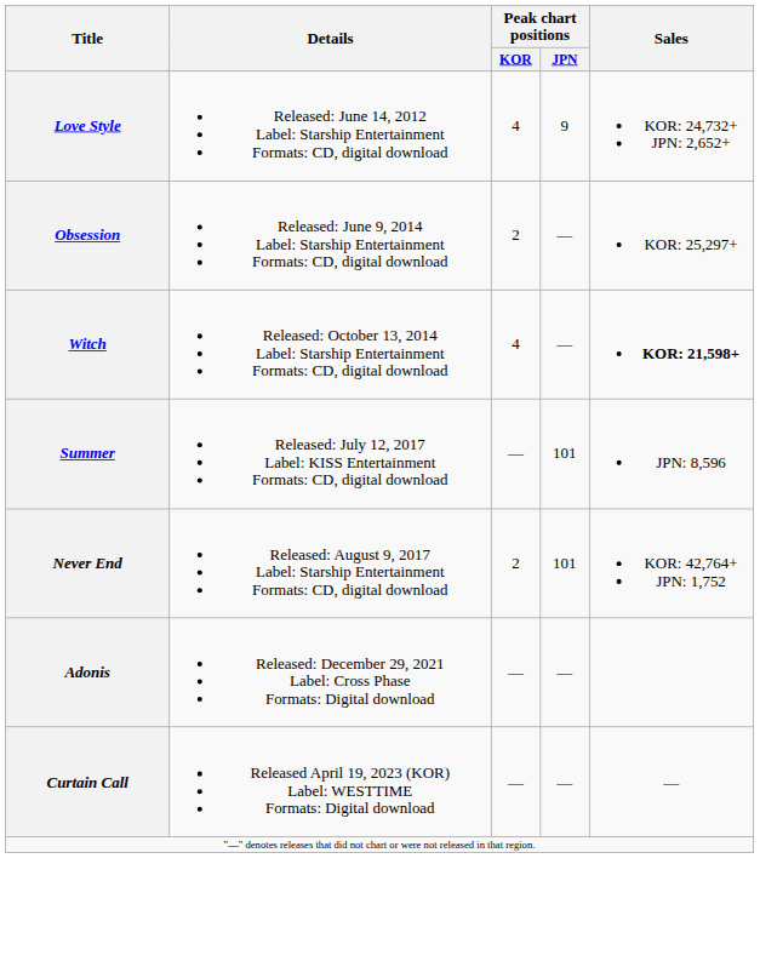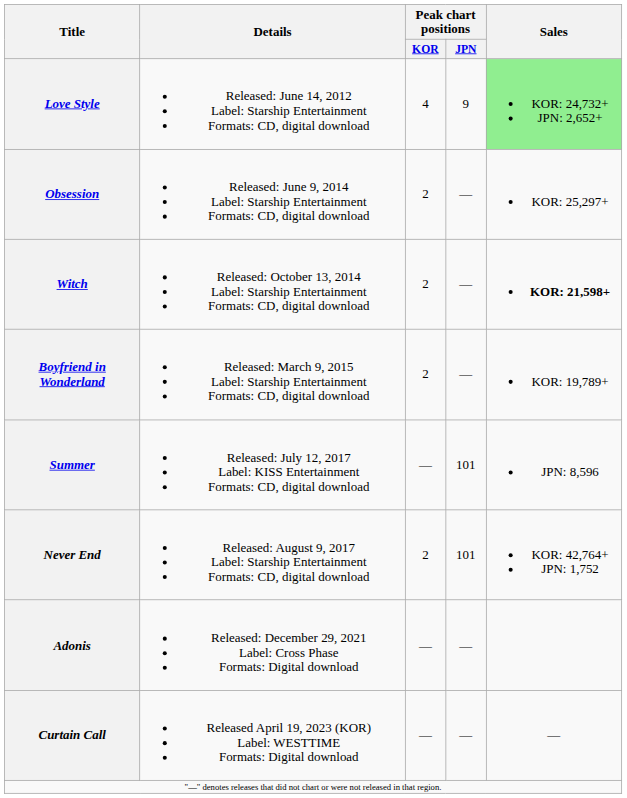 <table class="wikitable plainrowheaders" style="text-align:center;">
 <tr>
 <th scope="col" rowspan="2" style="width:10em;">Title</th>
 <th scope="col" rowspan="2" style="width:20em;">Details</th>
 <th scope="col" colspan="2">Peak chart positions</th>
 <th scope="col" rowspan="2" style="width:10em;">Sales</th>
 </tr>
 <tr>
 <th scope="col" style="width:3em;font-size:90%;"><a href='#'>KOR</a><br></th>
 <th scope="col" style="width:3em;font-size:90%;"><a href='#'>JPN</a><br></th>
 </tr>
 <tr>
 <th scope="row"><em><a href='#'>Love Style</a></em></th>
 <td><br><ul><li>Released: June 14, 2012 </li><li>Label: Starship Entertainment</li><li>Formats: CD, digital download</li></ul></td>
 <td>4</td>
 <td>9</td>
-<td><br><ul><li>KOR: 24,732+</li><li>JPN: 2,652+</li></ul></td>
+<td style="background: lightgreen;"><br><ul><li>KOR: 24,732+</li><li>JPN: 2,652+</li></ul></td>
 </tr>
 <tr>
 <th scope="row"><em><a href='#'>Obsession</a></em></th>
 <td><br><ul><li>Released: June 9, 2014 </li><li>Label: Starship Entertainment</li><li>Formats: CD, digital download</li></ul></td>
 <td>2</td>
 <td>—</td>
 <td><br><ul><li>KOR: 25,297+</li></ul></td>
 </tr>
 <tr>
 <th scope="row"><em><a href='#'>Witch</a></em></th>
 <td><br><ul><li>Released: October 13, 2014 </li><li>Label: Starship Entertainment</li><li>Formats: CD, digital download</li></ul></td>
-<td>4</td>
+<td>2</td>
 <td>—</td>
 <td><strong><br><ul><li>KOR: 21,598+</li></ul></strong></td>
+</tr>
+<tr>
+<th scope="row"><em><a href='#'>Boyfriend in Wonderland</a></em></th>
+<td><br><ul><li>Released: March 9, 2015 </li><li>Label: Starship Entertainment</li><li>Formats: CD, digital download</li></ul></td>
+<td>2</td>
+<td>—</td>
+<td><br><ul><li>KOR: 19,789+</li></ul></td>
 </tr>
 <tr>
 <th scope="row"><em><a href='#'>Summer</a></em></th>
 <td><br><ul><li>Released: July 12, 2017 </li><li>Label: KISS Entertainment</li><li>Formats: CD, digital download</li></ul></td>
 <td>—</td>
 <td>101</td>
 <td><br><ul><li>JPN: 8,596</li></ul></td>
 </tr>
 <tr>
 <th scope="row"><em>Never End</em></th>
 <td><br><ul><li>Released: August 9, 2017 </li><li>Label: Starship Entertainment</li><li>Formats: CD, digital download</li></ul></td>
 <td>2</td>
 <td>101</td>
 <td><br><ul><li>KOR: 42,764+</li><li>JPN: 1,752</li></ul></td>
 </tr>
 <tr>
 <th scope="row"><em>Adonis</em></th>
 <td><br><ul><li>Released: December 29, 2021 </li><li>Label: Cross Phase</li><li>Formats: Digital download</li></ul></td>
 <td>—</td>
 <td>—</td>
 <td></td>
 </tr>
 <tr>
 <th scope="row"><em>Curtain Call</em></th>
 <td><br><ul><li>Released April 19, 2023 (KOR)</li><li>Label: WESTTIME</li><li>Formats: Digital download</li></ul></td>
 <td>—</td>
 <td>—</td>
 <td>—</td>
 </tr>
 <tr>
 <td colspan="5" style="font-size:8pt;">"—" denotes releases that did not chart or were not released in that region.</td>
 </tr>
 </table>
